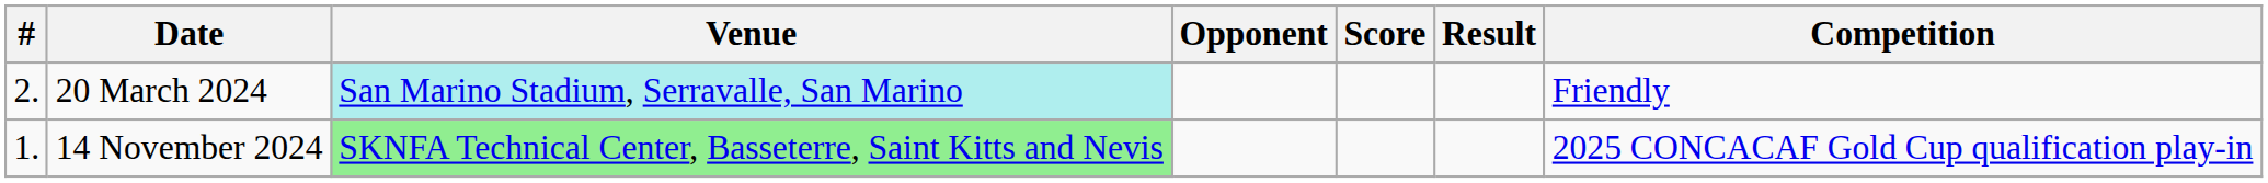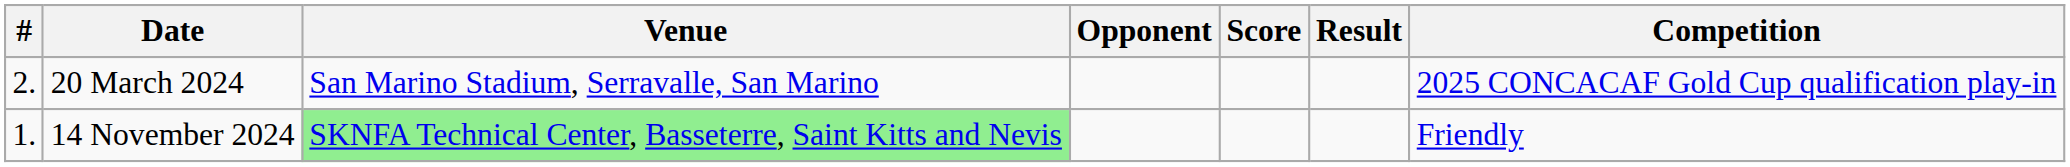 <table class="wikitable" style="font-size:95%;">
 <tr>
 <th>#</th>
 <th>Date</th>
 <th>Venue</th>
 <th>Opponent</th>
 <th>Score</th>
 <th>Result</th>
 <th>Competition</th>
 </tr>
 <tr>
 <td>2.</td>
 <td>20 March 2024</td>
-<td style="background: paleturquoise;"><a href='#'>San Marino Stadium</a>, <a href='#'>Serravalle, San Marino</a></td>
+<td><a href='#'>San Marino Stadium</a>, <a href='#'>Serravalle, San Marino</a></td>
 <td></td>
 <td></td>
 <td></td>
-<td><a href='#'>Friendly</a></td>
+<td><a href='#'>2025 CONCACAF Gold Cup qualification play-in</a></td>
 </tr>
 <tr>
 <td>1.</td>
 <td>14 November 2024</td>
 <td style="background: lightgreen;"><a href='#'>SKNFA Technical Center</a>, <a href='#'>Basseterre</a>, <a href='#'>Saint Kitts and Nevis</a></td>
 <td></td>
 <td></td>
 <td></td>
-<td><a href='#'>2025 CONCACAF Gold Cup qualification play-in</a></td>
+<td><a href='#'>Friendly</a></td>
 </tr>
 </table>
